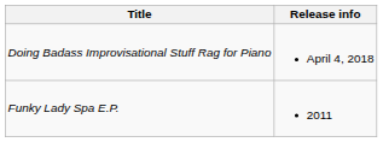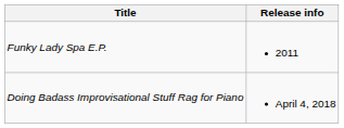 <table class="wikitable">
 <tr>
 <th>Title</th>
 <th>Release info</th>
 </tr>
 <tr>
+<td><em>Funky Lady Spa E.P.</em></td>
+<td><br><ul><li>2011</li></ul></td>
+</tr>
+<tr>
 <td><em>Doing Badass Improvisational Stuff Rag for Piano</em></td>
 <td><br><ul><li>April 4, 2018</li></ul></td>
 </tr>
-<tr>
-<td><em>Funky Lady Spa E.P.</em></td>
-<td><br><ul><li>2011</li></ul></td>
-</tr>
 </table>
